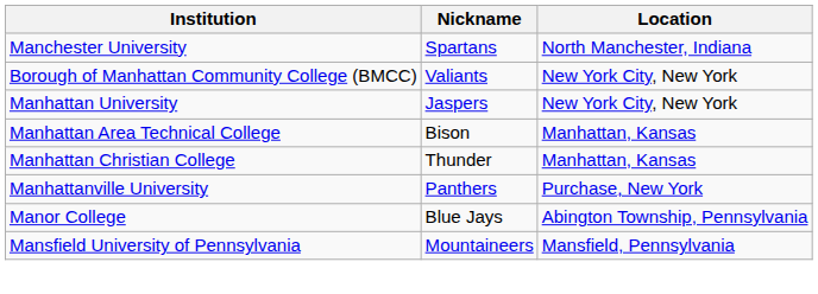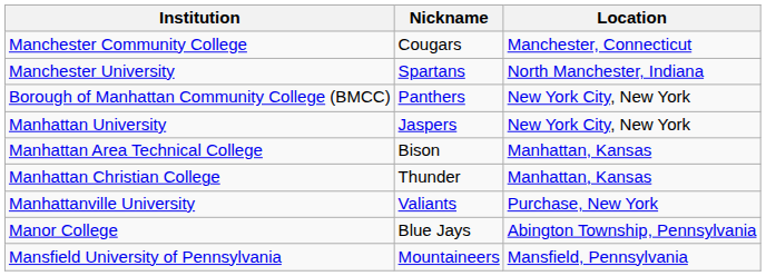 <table class="wikitable">
 <tr>
 <th>Institution</th>
 <th>Nickname</th>
 <th>Location</th>
+</tr>
+<tr>
+<td><a href='#'>Manchester Community College</a></td>
+<td>Cougars</td>
+<td><a href='#'>Manchester, Connecticut</a></td>
 </tr>
 <tr>
 <td><a href='#'>Manchester University</a></td>
 <td><a href='#'>Spartans</a></td>
 <td><a href='#'>North Manchester, Indiana</a></td>
 </tr>
 <tr>
 <td><a href='#'>Borough of Manhattan Community College</a> (BMCC)</td>
-<td><a href='#'>Valiants</a></td>
+<td><a href='#'>Panthers</a></td>
 <td><a href='#'>New York City</a>, New York</td>
 </tr>
 <tr>
 <td><a href='#'>Manhattan University</a></td>
 <td><a href='#'>Jaspers</a></td>
 <td><a href='#'>New York City</a>, New York</td>
 </tr>
 <tr>
 <td><a href='#'>Manhattan Area Technical College</a></td>
 <td>Bison</td>
 <td><a href='#'>Manhattan, Kansas</a></td>
 </tr>
 <tr>
 <td><a href='#'>Manhattan Christian College</a></td>
 <td>Thunder</td>
 <td><a href='#'>Manhattan, Kansas</a></td>
 </tr>
 <tr>
 <td><a href='#'>Manhattanville University</a></td>
-<td><a href='#'>Panthers</a></td>
+<td><a href='#'>Valiants</a></td>
 <td><a href='#'>Purchase, New York</a></td>
 </tr>
 <tr>
 <td><a href='#'>Manor College</a></td>
 <td>Blue Jays</td>
 <td><a href='#'>Abington Township, Pennsylvania</a></td>
 </tr>
 <tr>
 <td><a href='#'>Mansfield University of Pennsylvania</a></td>
 <td><a href='#'>Mountaineers</a></td>
 <td><a href='#'>Mansfield, Pennsylvania</a></td>
 </tr>
 </table>
